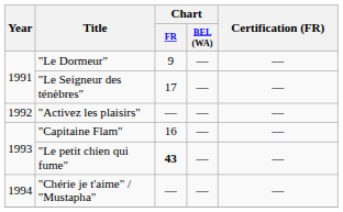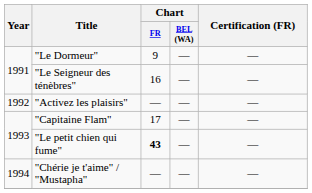 <table class="wikitable">
 <tr>
 <th rowspan="2" width="33">Year</th>
 <th rowspan="2" width="150">Title</th>
 <th colspan="2">Chart</th>
 <th rowspan="2" width="150">Certification (FR)</th>
 </tr>
 <tr>
 <th style="width:3em;font-size:75%"><a href='#'>FR</a></th>
 <th style="width:3em;font-size:75%"><a href='#'>BEL</a> (WA)</th>
 </tr>
 <tr>
 <td align="center" rowspan="2">1991</td>
 <td>"Le Dormeur"</td>
 <td align="center">9</td>
 <td align="center">—</td>
 <td align="center">—</td>
 </tr>
 <tr>
 <td>"Le Seigneur des ténèbres"</td>
-<td align="center">17</td>
+<td align="center">16</td>
 <td align="center">—</td>
 <td align="center">—</td>
 </tr>
 <tr>
 <td align="center">1992</td>
 <td>"Activez les plaisirs"</td>
 <td align="center">—</td>
 <td align="center">—</td>
 <td align="center">—</td>
 </tr>
 <tr>
 <td align="center" rowspan="2">1993</td>
 <td>"Capitaine Flam"</td>
-<td align="center">16</td>
+<td align="center">17</td>
 <td align="center">—</td>
 <td align="center">—</td>
 </tr>
 <tr>
 <td>"Le petit chien qui fume"</td>
 <td align="center"><strong>43</strong></td>
 <td align="center">—</td>
 <td align="center">—</td>
 </tr>
 <tr>
 <td align="center">1994</td>
 <td>"Chérie je t'aime" / "Mustapha"</td>
 <td align="center">—</td>
 <td align="center">—</td>
 <td align="center">—</td>
 </tr>
 <tr>
 </tr>
 </table>
